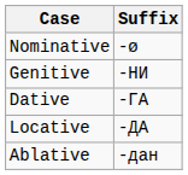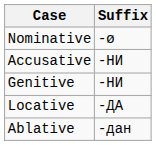 <table class=wikitable>
 <tr>
 <th>Case</th>
 <th>Suffix</th>
 </tr>
 <tr>
 <td>Nominative</td>
 <td>-ø</td>
 </tr>
 <tr>
-<td>Genitive</td>
+<td>Accusative</td>
 <td>-НИ</td>
 </tr>
 <tr>
-<td>Dative</td>
-<td>-ГА</td>
+<td>Genitive</td>
+<td>-НИ</td>
 </tr>
 <tr>
 <td>Locative</td>
 <td>-ДА</td>
 </tr>
 <tr>
 <td>Ablative</td>
 <td>-дан</td>
 </tr>
 </table>
